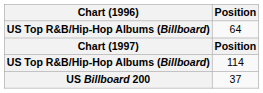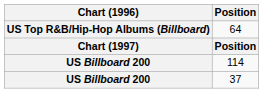 <table class="wikitable plainrowheaders" style="text-align:center">
 <tr>
 <th scope="col">Chart (1996)</th>
 <th scope="col">Position</th>
 </tr>
 <tr>
 <th scope="row">US Top R&B/Hip-Hop Albums (<em>Billboard</em>)</th>
 <td>64</td>
 </tr>
 <tr>
 <th scope="col">Chart (1997)</th>
 <th scope="col">Position</th>
 </tr>
 <tr>
-<th scope="row">US Top R&B/Hip-Hop Albums (<em>Billboard</em>)</th>
+<th scope="row">US <em>Billboard</em> 200</th>
 <td>114</td>
 </tr>
 <tr>
 <th scope="row">US <em>Billboard</em> 200</th>
 <td>37</td>
 </tr>
 </table>
